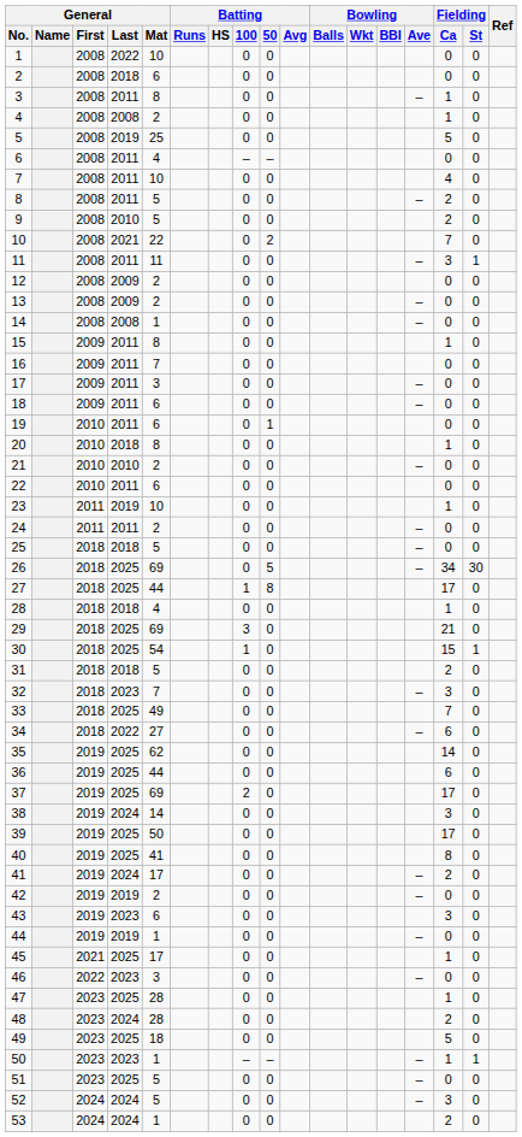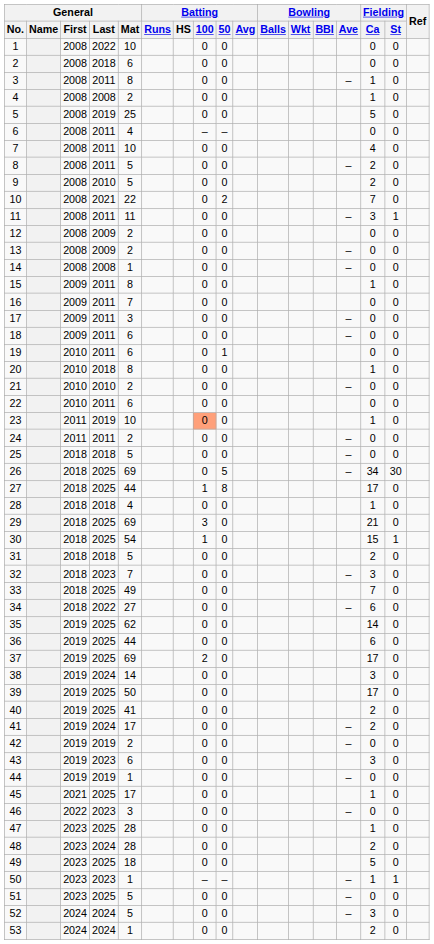 <table class="wikitable plainrowheaders sortable">
 <tr align="center">
 <th scope="col" colspan=5 class="unsortable">General</th>
 <th scope="col" colspan=5 class="unsortable"><a href='#'>Batting</a></th>
 <th scope="col" colspan=4 class="unsortable"><a href='#'>Bowling</a></th>
 <th scope="col" colspan=2 class="unsortable"><a href='#'>Fielding</a></th>
 <th scope="col" rowspan=2 class="unsortable">Ref</th>
 </tr>
 <tr align="center">
 <th scope="col">No.</th>
 <th scope="col">Name</th>
 <th scope="col">First</th>
 <th scope="col">Last</th>
 <th scope="col">Mat</th>
 <th scope="col"><a href='#'>Runs</a></th>
 <th scope="col">HS</th>
 <th scope="col"><a href='#'>100</a></th>
 <th scope="col"><a href='#'>50</a></th>
 <th scope="col"><a href='#'>Avg</a></th>
 <th scope="col"><a href='#'>Balls</a></th>
 <th scope="col"><a href='#'>Wkt</a></th>
 <th scope="col"><a href='#'>BBI</a></th>
 <th scope="col"><a href='#'>Ave</a></th>
 <th scope="col"><a href='#'>Ca</a></th>
 <th scope="col"><a href='#'>St</a></th>
 </tr>
 <tr align="center">
 <td>1</td>
 <th scope="row"></th>
 <td>2008</td>
 <td>2022</td>
 <td>10</td>
 <td></td>
 <td></td>
 <td>0</td>
 <td>0</td>
 <td></td>
 <td></td>
 <td></td>
 <td></td>
 <td></td>
 <td>0</td>
 <td>0</td>
 <td></td>
 </tr>
 <tr align="center">
 <td>2</td>
 <th scope="row"></th>
 <td>2008</td>
 <td>2018</td>
 <td>6</td>
 <td></td>
 <td></td>
 <td>0</td>
 <td>0</td>
 <td></td>
 <td></td>
 <td></td>
 <td></td>
 <td></td>
 <td>0</td>
 <td>0</td>
 <td></td>
 </tr>
 <tr align="center">
 <td>3</td>
 <th scope="row"></th>
 <td>2008</td>
 <td>2011</td>
 <td>8</td>
 <td></td>
 <td></td>
 <td>0</td>
 <td>0</td>
 <td></td>
 <td></td>
 <td></td>
 <td></td>
 <td>–</td>
 <td>1</td>
 <td>0</td>
 <td></td>
 </tr>
 <tr align="center">
 <td>4</td>
 <th scope="row"></th>
 <td>2008</td>
 <td>2008</td>
 <td>2</td>
 <td></td>
 <td></td>
 <td>0</td>
 <td>0</td>
 <td></td>
 <td></td>
 <td></td>
 <td></td>
 <td></td>
 <td>1</td>
 <td>0</td>
 <td></td>
 </tr>
 <tr align="center">
 <td>5</td>
 <th scope="row"></th>
 <td>2008</td>
 <td>2019</td>
 <td>25</td>
 <td></td>
 <td></td>
 <td>0</td>
 <td>0</td>
 <td></td>
 <td></td>
 <td></td>
 <td></td>
 <td></td>
 <td>5</td>
 <td>0</td>
 <td></td>
 </tr>
 <tr align="center">
 <td>6</td>
 <th scope="row"></th>
 <td>2008</td>
 <td>2011</td>
 <td>4</td>
 <td></td>
 <td></td>
 <td>–</td>
 <td>–</td>
 <td></td>
 <td></td>
 <td></td>
 <td></td>
 <td></td>
 <td>0</td>
 <td>0</td>
 <td></td>
 </tr>
 <tr align="center">
 <td>7</td>
 <th scope="row"></th>
 <td>2008</td>
 <td>2011</td>
 <td>10</td>
 <td></td>
 <td></td>
 <td>0</td>
 <td>0</td>
 <td></td>
 <td></td>
 <td></td>
 <td></td>
 <td></td>
 <td>4</td>
 <td>0</td>
 <td></td>
 </tr>
 <tr align="center">
 <td>8</td>
 <th scope="row"></th>
 <td>2008</td>
 <td>2011</td>
 <td>5</td>
 <td></td>
 <td></td>
 <td>0</td>
 <td>0</td>
 <td></td>
 <td></td>
 <td></td>
 <td></td>
 <td>–</td>
 <td>2</td>
 <td>0</td>
 <td></td>
 </tr>
 <tr align="center">
 <td>9</td>
 <th scope="row"></th>
 <td>2008</td>
 <td>2010</td>
 <td>5</td>
 <td></td>
 <td></td>
 <td>0</td>
 <td>0</td>
 <td></td>
 <td></td>
 <td></td>
 <td></td>
 <td></td>
 <td>2</td>
 <td>0</td>
 <td></td>
 </tr>
 <tr align="center">
 <td>10</td>
 <th scope="row"></th>
 <td>2008</td>
 <td>2021</td>
 <td>22</td>
 <td></td>
 <td></td>
 <td>0</td>
 <td>2</td>
 <td></td>
 <td></td>
 <td></td>
 <td></td>
 <td></td>
 <td>7</td>
 <td>0</td>
 <td></td>
 </tr>
 <tr align="center">
 <td>11</td>
 <th scope="row"></th>
 <td>2008</td>
 <td>2011</td>
 <td>11</td>
 <td></td>
 <td></td>
 <td>0</td>
 <td>0</td>
 <td></td>
 <td></td>
 <td></td>
 <td></td>
 <td>–</td>
 <td>3</td>
 <td>1</td>
 <td></td>
 </tr>
 <tr align="center">
 <td>12</td>
 <th scope="row"></th>
 <td>2008</td>
 <td>2009</td>
 <td>2</td>
 <td></td>
 <td></td>
 <td>0</td>
 <td>0</td>
 <td></td>
 <td></td>
 <td></td>
 <td></td>
 <td></td>
 <td>0</td>
 <td>0</td>
 <td></td>
 </tr>
 <tr align="center">
 <td>13</td>
 <th scope="row"></th>
 <td>2008</td>
 <td>2009</td>
 <td>2</td>
 <td></td>
 <td></td>
 <td>0</td>
 <td>0</td>
 <td></td>
 <td></td>
 <td></td>
 <td></td>
 <td>–</td>
 <td>0</td>
 <td>0</td>
 <td></td>
 </tr>
 <tr align="center">
 <td>14</td>
 <th scope="row"></th>
 <td>2008</td>
 <td>2008</td>
 <td>1</td>
 <td></td>
 <td></td>
 <td>0</td>
 <td>0</td>
 <td></td>
 <td></td>
 <td></td>
 <td></td>
 <td>–</td>
 <td>0</td>
 <td>0</td>
 <td></td>
 </tr>
 <tr align="center">
 <td>15</td>
 <th scope="row"></th>
 <td>2009</td>
 <td>2011</td>
 <td>8</td>
 <td></td>
 <td></td>
 <td>0</td>
 <td>0</td>
 <td></td>
 <td></td>
 <td></td>
 <td></td>
 <td></td>
 <td>1</td>
 <td>0</td>
 <td></td>
 </tr>
 <tr align="center">
 <td>16</td>
 <th scope="row"></th>
 <td>2009</td>
 <td>2011</td>
 <td>7</td>
 <td></td>
 <td></td>
 <td>0</td>
 <td>0</td>
 <td></td>
 <td></td>
 <td></td>
 <td></td>
 <td></td>
 <td>0</td>
 <td>0</td>
 <td></td>
 </tr>
 <tr align="center">
 <td>17</td>
 <th scope="row"></th>
 <td>2009</td>
 <td>2011</td>
 <td>3</td>
 <td></td>
 <td></td>
 <td>0</td>
 <td>0</td>
 <td></td>
 <td></td>
 <td></td>
 <td></td>
 <td>–</td>
 <td>0</td>
 <td>0</td>
 <td></td>
 </tr>
 <tr align="center">
 <td>18</td>
 <th scope="row"></th>
 <td>2009</td>
 <td>2011</td>
 <td>6</td>
 <td></td>
 <td></td>
 <td>0</td>
 <td>0</td>
 <td></td>
 <td></td>
 <td></td>
 <td></td>
 <td>–</td>
 <td>0</td>
 <td>0</td>
 <td></td>
 </tr>
 <tr align="center">
 <td>19</td>
 <th scope="row"></th>
 <td>2010</td>
 <td>2011</td>
 <td>6</td>
 <td></td>
 <td></td>
 <td>0</td>
 <td>1</td>
 <td></td>
 <td></td>
 <td></td>
 <td></td>
 <td></td>
 <td>0</td>
 <td>0</td>
 <td></td>
 </tr>
 <tr align="center">
 <td>20</td>
 <th scope="row"></th>
 <td>2010</td>
 <td>2018</td>
 <td>8</td>
 <td></td>
 <td></td>
 <td>0</td>
 <td>0</td>
 <td></td>
 <td></td>
 <td></td>
 <td></td>
 <td></td>
 <td>1</td>
 <td>0</td>
 <td></td>
 </tr>
 <tr align="center">
 <td>21</td>
 <th scope="row"></th>
 <td>2010</td>
 <td>2010</td>
 <td>2</td>
 <td></td>
 <td></td>
 <td>0</td>
 <td>0</td>
 <td></td>
 <td></td>
 <td></td>
 <td></td>
 <td>–</td>
 <td>0</td>
 <td>0</td>
 <td></td>
 </tr>
 <tr align="center">
 <td>22</td>
 <th scope="row"></th>
 <td>2010</td>
 <td>2011</td>
 <td>6</td>
 <td></td>
 <td></td>
 <td>0</td>
 <td>0</td>
 <td></td>
 <td></td>
 <td></td>
 <td></td>
 <td></td>
 <td>0</td>
 <td>0</td>
 <td></td>
 </tr>
 <tr align="center">
 <td>23</td>
 <th scope="row"></th>
 <td>2011</td>
 <td>2019</td>
 <td>10</td>
 <td></td>
 <td></td>
-<td>0</td>
+<td style="background: lightsalmon;">0</td>
 <td>0</td>
 <td></td>
 <td></td>
 <td></td>
 <td></td>
 <td></td>
 <td>1</td>
 <td>0</td>
 <td></td>
 </tr>
 <tr align="center">
 <td>24</td>
 <th scope="row"></th>
 <td>2011</td>
 <td>2011</td>
 <td>2</td>
 <td></td>
 <td></td>
 <td>0</td>
 <td>0</td>
 <td></td>
 <td></td>
 <td></td>
 <td></td>
 <td>–</td>
 <td>0</td>
 <td>0</td>
 <td></td>
 </tr>
 <tr align="center">
 <td>25</td>
 <th scope="row"></th>
 <td>2018</td>
 <td>2018</td>
 <td>5</td>
 <td></td>
 <td></td>
 <td>0</td>
 <td>0</td>
 <td></td>
 <td></td>
 <td></td>
 <td></td>
 <td>–</td>
 <td>0</td>
 <td>0</td>
 <td></td>
 </tr>
 <tr align="center">
 <td>26</td>
 <th scope="row"></th>
 <td>2018</td>
 <td>2025</td>
 <td>69</td>
 <td></td>
 <td></td>
 <td>0</td>
 <td>5</td>
 <td></td>
 <td></td>
 <td></td>
 <td></td>
 <td>–</td>
 <td>34</td>
 <td>30</td>
 <td></td>
 </tr>
 <tr align="center">
 <td>27</td>
 <th scope="row"></th>
 <td>2018</td>
 <td>2025</td>
 <td>44</td>
 <td></td>
 <td></td>
 <td>1</td>
 <td>8</td>
 <td></td>
 <td></td>
 <td></td>
 <td></td>
 <td></td>
 <td>17</td>
 <td>0</td>
 <td></td>
 </tr>
 <tr align="center">
 <td>28</td>
 <th scope="row"></th>
 <td>2018</td>
 <td>2018</td>
 <td>4</td>
 <td></td>
 <td></td>
 <td>0</td>
 <td>0</td>
 <td></td>
 <td></td>
 <td></td>
 <td></td>
 <td></td>
 <td>1</td>
 <td>0</td>
 <td></td>
 </tr>
 <tr align="center">
 <td>29</td>
 <th scope="row"></th>
 <td>2018</td>
 <td>2025</td>
 <td>69</td>
 <td></td>
 <td></td>
 <td>3</td>
 <td>0</td>
 <td></td>
 <td></td>
 <td></td>
 <td></td>
 <td></td>
 <td>21</td>
 <td>0</td>
 <td></td>
 </tr>
 <tr align="center">
 <td>30</td>
 <th scope="row"></th>
 <td>2018</td>
 <td>2025</td>
 <td>54</td>
 <td></td>
 <td></td>
 <td>1</td>
 <td>0</td>
 <td></td>
 <td></td>
 <td></td>
 <td></td>
 <td></td>
 <td>15</td>
 <td>1</td>
 <td></td>
 </tr>
 <tr align="center">
 <td>31</td>
 <th scope="row"></th>
 <td>2018</td>
 <td>2018</td>
 <td>5</td>
 <td></td>
 <td></td>
 <td>0</td>
 <td>0</td>
 <td></td>
 <td></td>
 <td></td>
 <td></td>
 <td></td>
 <td>2</td>
 <td>0</td>
 <td></td>
 </tr>
 <tr align="center">
 <td>32</td>
 <th scope="row"></th>
 <td>2018</td>
 <td>2023</td>
 <td>7</td>
 <td></td>
 <td></td>
 <td>0</td>
 <td>0</td>
 <td></td>
 <td></td>
 <td></td>
 <td></td>
 <td>–</td>
 <td>3</td>
 <td>0</td>
 <td></td>
 </tr>
 <tr align="center">
 <td>33</td>
 <th scope="row"></th>
 <td>2018</td>
 <td>2025</td>
 <td>49</td>
 <td></td>
 <td></td>
 <td>0</td>
 <td>0</td>
 <td></td>
 <td></td>
 <td></td>
 <td></td>
 <td></td>
 <td>7</td>
 <td>0</td>
 <td></td>
 </tr>
 <tr align="center">
 <td>34</td>
 <th scope="row"></th>
 <td>2018</td>
 <td>2022</td>
 <td>27</td>
 <td></td>
 <td></td>
 <td>0</td>
 <td>0</td>
 <td></td>
 <td></td>
 <td></td>
 <td></td>
 <td>–</td>
 <td>6</td>
 <td>0</td>
 <td></td>
 </tr>
 <tr align="center">
 <td>35</td>
 <th scope="row"></th>
 <td>2019</td>
 <td>2025</td>
 <td>62</td>
 <td></td>
 <td></td>
 <td>0</td>
 <td>0</td>
 <td></td>
 <td></td>
 <td></td>
 <td></td>
 <td></td>
 <td>14</td>
 <td>0</td>
 <td></td>
 </tr>
 <tr align="center">
 <td>36</td>
 <th scope="row"></th>
 <td>2019</td>
 <td>2025</td>
 <td>44</td>
 <td></td>
 <td></td>
 <td>0</td>
 <td>0</td>
 <td></td>
 <td></td>
 <td></td>
 <td></td>
 <td></td>
 <td>6</td>
 <td>0</td>
 <td></td>
 </tr>
 <tr align="center">
 <td>37</td>
 <th scope="row"></th>
 <td>2019</td>
 <td>2025</td>
 <td>69</td>
 <td></td>
 <td></td>
 <td>2</td>
 <td>0</td>
 <td></td>
 <td></td>
 <td></td>
 <td></td>
 <td></td>
 <td>17</td>
 <td>0</td>
 <td></td>
 </tr>
 <tr align="center">
 <td>38</td>
 <th scope="row"></th>
 <td>2019</td>
 <td>2024</td>
 <td>14</td>
 <td></td>
 <td></td>
 <td>0</td>
 <td>0</td>
 <td></td>
 <td></td>
 <td></td>
 <td></td>
 <td></td>
 <td>3</td>
 <td>0</td>
 <td></td>
 </tr>
 <tr align="center">
 <td>39</td>
 <th scope="row"></th>
 <td>2019</td>
 <td>2025</td>
 <td>50</td>
 <td></td>
 <td></td>
 <td>0</td>
 <td>0</td>
 <td></td>
 <td></td>
 <td></td>
 <td></td>
 <td></td>
 <td>17</td>
 <td>0</td>
 <td></td>
 </tr>
 <tr align="center">
 <td>40</td>
 <th scope="row"></th>
 <td>2019</td>
 <td>2025</td>
 <td>41</td>
 <td></td>
 <td></td>
 <td>0</td>
 <td>0</td>
 <td></td>
 <td></td>
 <td></td>
 <td></td>
 <td></td>
-<td>8</td>
+<td>2</td>
 <td>0</td>
 <td></td>
 </tr>
 <tr align="center">
 <td>41</td>
 <th scope="row"></th>
 <td>2019</td>
 <td>2024</td>
 <td>17</td>
 <td></td>
 <td></td>
 <td>0</td>
 <td>0</td>
 <td></td>
 <td></td>
 <td></td>
 <td></td>
 <td>–</td>
 <td>2</td>
 <td>0</td>
 <td></td>
 </tr>
 <tr align="center">
 <td>42</td>
 <th scope="row"></th>
 <td>2019</td>
 <td>2019</td>
 <td>2</td>
 <td></td>
 <td></td>
 <td>0</td>
 <td>0</td>
 <td></td>
 <td></td>
 <td></td>
 <td></td>
 <td>–</td>
 <td>0</td>
 <td>0</td>
 <td></td>
 </tr>
 <tr align="center">
 <td>43</td>
 <th scope="row"></th>
 <td>2019</td>
 <td>2023</td>
 <td>6</td>
 <td></td>
 <td></td>
 <td>0</td>
 <td>0</td>
 <td></td>
 <td></td>
 <td></td>
 <td></td>
 <td></td>
 <td>3</td>
 <td>0</td>
 <td></td>
 </tr>
 <tr align="center">
 <td>44</td>
 <th scope="row"></th>
 <td>2019</td>
 <td>2019</td>
 <td>1</td>
 <td></td>
 <td></td>
 <td>0</td>
 <td>0</td>
 <td></td>
 <td></td>
 <td></td>
 <td></td>
 <td>–</td>
 <td>0</td>
 <td>0</td>
 <td></td>
 </tr>
 <tr align="center">
 <td>45</td>
 <th scope="row"></th>
 <td>2021</td>
 <td>2025</td>
 <td>17</td>
 <td></td>
 <td></td>
 <td>0</td>
 <td>0</td>
 <td></td>
 <td></td>
 <td></td>
 <td></td>
 <td></td>
 <td>1</td>
 <td>0</td>
 <td></td>
 </tr>
 <tr align="center">
 <td>46</td>
 <th scope="row"></th>
 <td>2022</td>
 <td>2023</td>
 <td>3</td>
 <td></td>
 <td></td>
 <td>0</td>
 <td>0</td>
 <td></td>
 <td></td>
 <td></td>
 <td></td>
 <td>–</td>
 <td>0</td>
 <td>0</td>
 <td></td>
 </tr>
 <tr align="center">
 <td>47</td>
 <th scope="row"></th>
 <td>2023</td>
 <td>2025</td>
 <td>28</td>
 <td></td>
 <td></td>
 <td>0</td>
 <td>0</td>
 <td></td>
 <td></td>
 <td></td>
 <td></td>
 <td></td>
 <td>1</td>
 <td>0</td>
 <td></td>
 </tr>
 <tr align="center">
 <td>48</td>
 <th scope="row"></th>
 <td>2023</td>
 <td>2024</td>
 <td>28</td>
 <td></td>
 <td></td>
 <td>0</td>
 <td>0</td>
 <td></td>
 <td></td>
 <td></td>
 <td></td>
 <td></td>
 <td>2</td>
 <td>0</td>
 <td></td>
 </tr>
 <tr align="center">
 <td>49</td>
 <th scope="row"></th>
 <td>2023</td>
 <td>2025</td>
 <td>18</td>
 <td></td>
 <td></td>
 <td>0</td>
 <td>0</td>
 <td></td>
 <td></td>
 <td></td>
 <td></td>
 <td></td>
 <td>5</td>
 <td>0</td>
 <td></td>
 </tr>
 <tr align="center">
 <td>50</td>
 <th scope="row"></th>
 <td>2023</td>
 <td>2023</td>
 <td>1</td>
 <td></td>
 <td></td>
 <td>–</td>
 <td>–</td>
 <td></td>
 <td></td>
 <td></td>
 <td></td>
 <td>–</td>
 <td>1</td>
 <td>1</td>
 <td></td>
 </tr>
 <tr align="center">
 <td>51</td>
 <th scope="row"></th>
 <td>2023</td>
 <td>2025</td>
 <td>5</td>
 <td></td>
 <td></td>
 <td>0</td>
 <td>0</td>
 <td></td>
 <td></td>
 <td></td>
 <td></td>
 <td>–</td>
 <td>0</td>
 <td>0</td>
 <td></td>
 </tr>
 <tr align="center">
 <td>52</td>
 <th scope="row"></th>
 <td>2024</td>
 <td>2024</td>
 <td>5</td>
 <td></td>
 <td></td>
 <td>0</td>
 <td>0</td>
 <td></td>
 <td></td>
 <td></td>
 <td></td>
 <td>–</td>
 <td>3</td>
 <td>0</td>
 <td></td>
 </tr>
 <tr align="center">
 <td>53</td>
 <th scope="row"></th>
 <td>2024</td>
 <td>2024</td>
 <td>1</td>
 <td></td>
 <td></td>
 <td>0</td>
 <td>0</td>
 <td></td>
 <td></td>
 <td></td>
 <td></td>
 <td></td>
 <td>2</td>
 <td>0</td>
 <td></td>
 </tr>
 </table>
